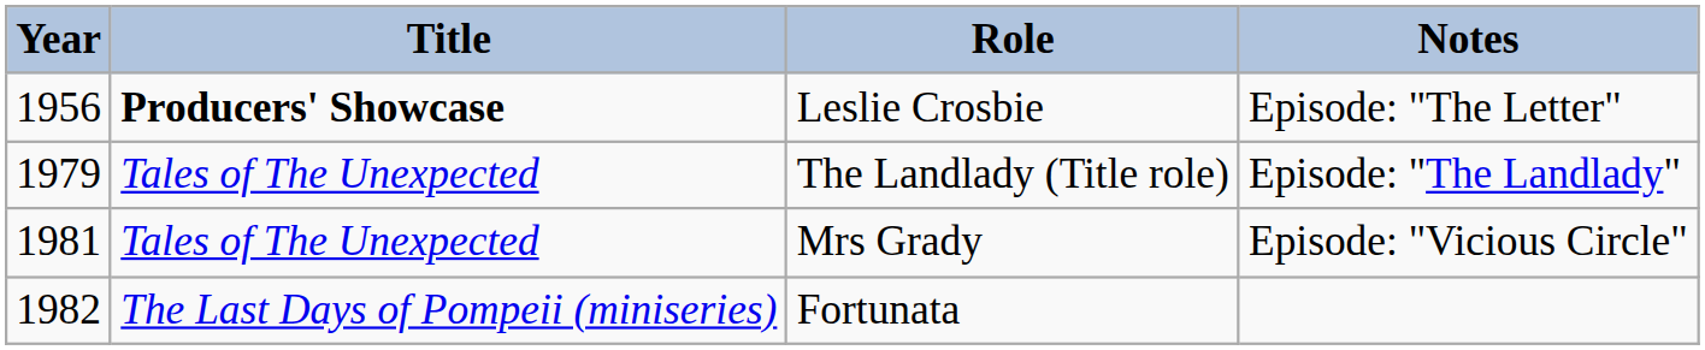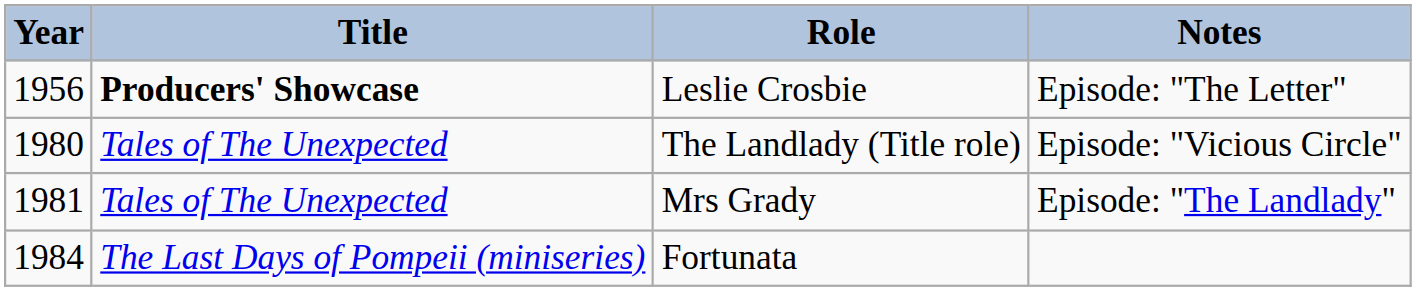 <table class="wikitable">
 <tr>
 <th style="background:#B0C4DE;">Year</th>
 <th style="background:#B0C4DE;">Title</th>
 <th style="background:#B0C4DE;">Role</th>
 <th style="background:#B0C4DE;">Notes</th>
 </tr>
 <tr>
 <td>1956</td>
 <td><strong>Producers' Showcase</strong></td>
 <td>Leslie Crosbie</td>
 <td>Episode: "The Letter"</td>
 </tr>
 <tr>
-<td>1979</td>
+<td>1980</td>
 <td><em><a href='#'>Tales of The Unexpected</a></em></td>
 <td>The Landlady (Title role)</td>
-<td>Episode: "<a href='#'>The Landlady</a>"</td>
+<td>Episode: "Vicious Circle"</td>
 </tr>
 <tr>
 <td>1981</td>
 <td><em><a href='#'>Tales of The Unexpected</a></em></td>
 <td>Mrs Grady</td>
-<td>Episode: "Vicious Circle"</td>
+<td>Episode: "<a href='#'>The Landlady</a>"</td>
 </tr>
 <tr>
-<td>1982</td>
+<td>1984</td>
 <td><em><a href='#'>The Last Days of Pompeii (miniseries)</a></em></td>
 <td>Fortunata</td>
 <td></td>
 </tr>
 </table>
